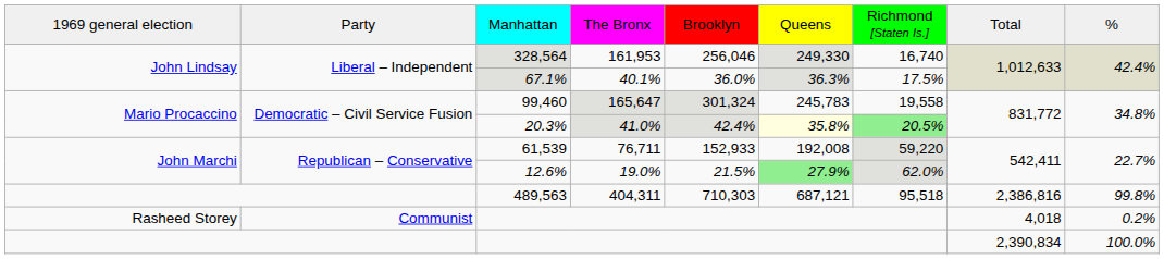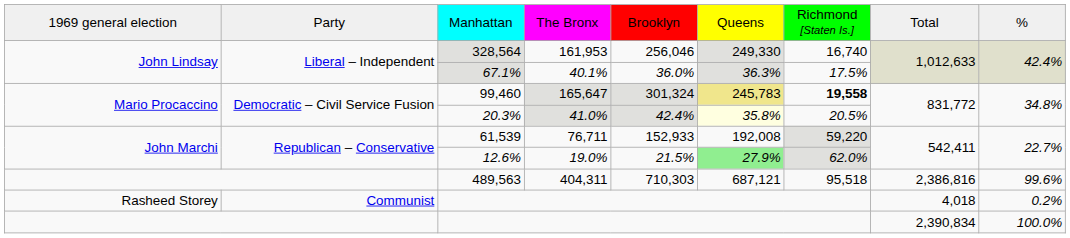 <table class="wikitable" style="width:100%; text-align:right;">
 <tr style="text-align:center;">
 <td style="width:20%; background:#f0f0f0;">1969 general election</td>
 <td style="width:20%; background:#f0f0f0;">Party</td>
 <td style="width:8%; background:aqua;">Manhattan</td>
 <td style="width:8%; background:magenta;">The Bronx</td>
 <td style="width:8%; background:red;">Brooklyn</td>
 <td style="width:8%; background:yellow;">Queens</td>
 <td style="width:8%; background:lime;">Richmond <small><em>[Staten Is.]</em></small></td>
 <td style="width:10%; background:#f0f0f0;">Total</td>
 <td style="width:8%; background:#f0f0f0;">%</td>
 </tr>
 <tr>
 <td rowspan="2"><a href='#'>John Lindsay</a></td>
 <td rowspan="2"><a href='#'>Liberal</a> – Independent</td>
 <td style="background:#e0e0dd;">328,564</td>
 <td>161,953</td>
 <td>256,046</td>
 <td style="background:#e0e0dd;">249,330</td>
 <td>16,740</td>
 <td style="background:#e0e0cc;" rowspan="2">1,012,633</td>
 <td style="background:#e0e0cc;" rowspan="2"><em>42.4%</em></td>
 </tr>
 <tr>
 <td style="background:#e0e0dd;"><em>67.1%</em></td>
 <td><em>40.1%</em></td>
 <td><em>36.0%</em></td>
 <td style="background:#e0e0dd;"><em>36.3%</em></td>
 <td><em>17.5%</em></td>
 </tr>
 <tr>
 <td rowspan="2"><a href='#'>Mario Procaccino</a></td>
 <td rowspan="2"><a href='#'>Democratic</a> – Civil Service Fusion</td>
 <td>99,460</td>
 <td style="background:#e0e0dd;">165,647</td>
 <td style="background:#e0e0dd;">301,324</td>
-<td>245,783</td>
-<td>19,558</td>
+<td style="background: khaki;">245,783</td>
+<td><strong>19,558</strong></td>
 <td rowspan="2">831,772</td>
 <td rowspan="2"><em>34.8%</em></td>
 </tr>
 <tr>
 <td><em>20.3%</em></td>
 <td style="background:#e0e0dd;"><em>41.0%</em></td>
 <td style="background:#e0e0dd;"><em>42.4%</em></td>
 <td style="background: lightyellow;"><em>35.8%</em></td>
-<td style="background: lightgreen;"><em>20.5%</em></td>
+<td><em>20.5%</em></td>
 </tr>
 <tr>
 <td rowspan="2"><a href='#'>John Marchi</a></td>
 <td rowspan="2"><a href='#'>Republican</a> – <a href='#'>Conservative</a></td>
 <td>61,539</td>
 <td>76,711</td>
 <td>152,933</td>
 <td>192,008</td>
 <td style="background:#e0e0dd;">59,220</td>
 <td rowspan="2">542,411</td>
 <td rowspan="2"><em>22.7%</em></td>
 </tr>
 <tr>
 <td><em>12.6%</em></td>
 <td><em>19.0%</em></td>
 <td><em>21.5%</em></td>
 <td style="background: lightgreen;"><em>27.9%</em></td>
 <td style="background:#e0e0dd;"><em>62.0%</em></td>
 </tr>
 <tr>
 <td colspan="2"></td>
 <td>489,563</td>
 <td>404,311</td>
 <td>710,303</td>
 <td>687,121</td>
 <td>95,518</td>
 <td>2,386,816</td>
-<td><em>99.8%</em></td>
+<td><em>99.6%</em></td>
 </tr>
 <tr>
 <td>Rasheed Storey</td>
 <td><a href='#'>Communist</a></td>
 <td colspan="5"></td>
 <td>4,018</td>
 <td><em>0.2%</em></td>
 </tr>
 <tr>
 <td colspan="2"></td>
 <td colspan="5"></td>
 <td>2,390,834</td>
 <td><em>100.0%</em></td>
 </tr>
 </table>
